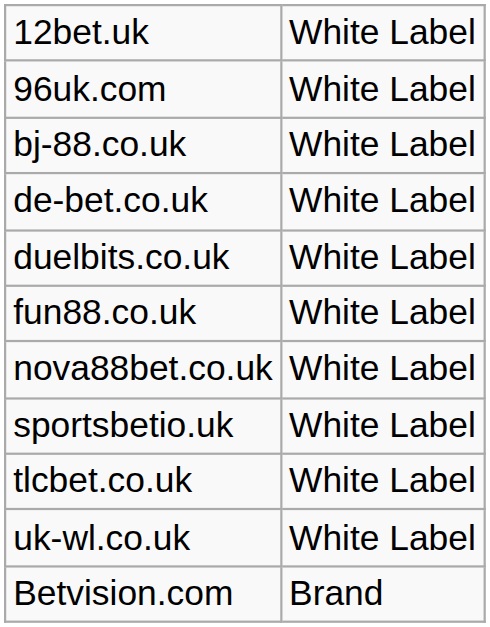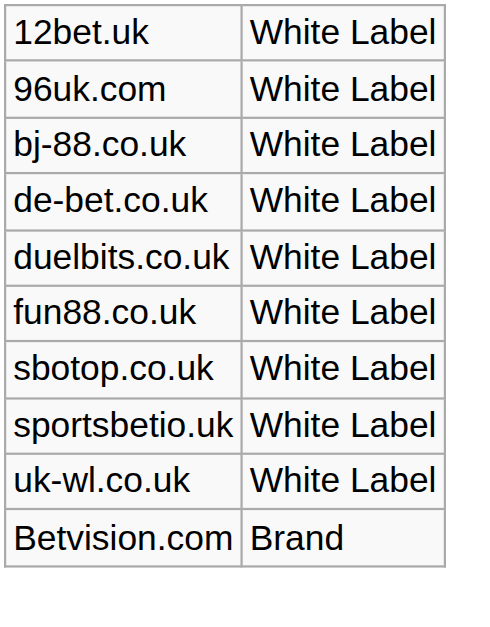 <table class="wikitable">
 <tr>
 <td>12bet.uk</td>
 <td>White Label</td>
 </tr>
 <tr>
 <td>96uk.com</td>
 <td>White Label</td>
 </tr>
 <tr>
 <td>bj-88.co.uk</td>
 <td>White Label</td>
 </tr>
 <tr>
 <td>de-bet.co.uk</td>
 <td>White Label</td>
 </tr>
 <tr>
 <td>duelbits.co.uk</td>
 <td>White Label</td>
 </tr>
 <tr>
 <td>fun88.co.uk</td>
 <td>White Label</td>
 </tr>
 <tr>
-<td>nova88bet.co.uk</td>
+<td>sbotop.co.uk</td>
 <td>White Label</td>
 </tr>
 <tr>
 <td>sportsbetio.uk</td>
-<td>White Label</td>
-</tr>
-<tr>
-<td>tlcbet.co.uk</td>
 <td>White Label</td>
 </tr>
 <tr>
 <td>uk-wl.co.uk</td>
 <td>White Label</td>
 </tr>
 <tr>
 <td>Betvision.com</td>
 <td>Brand</td>
 </tr>
 </table>
